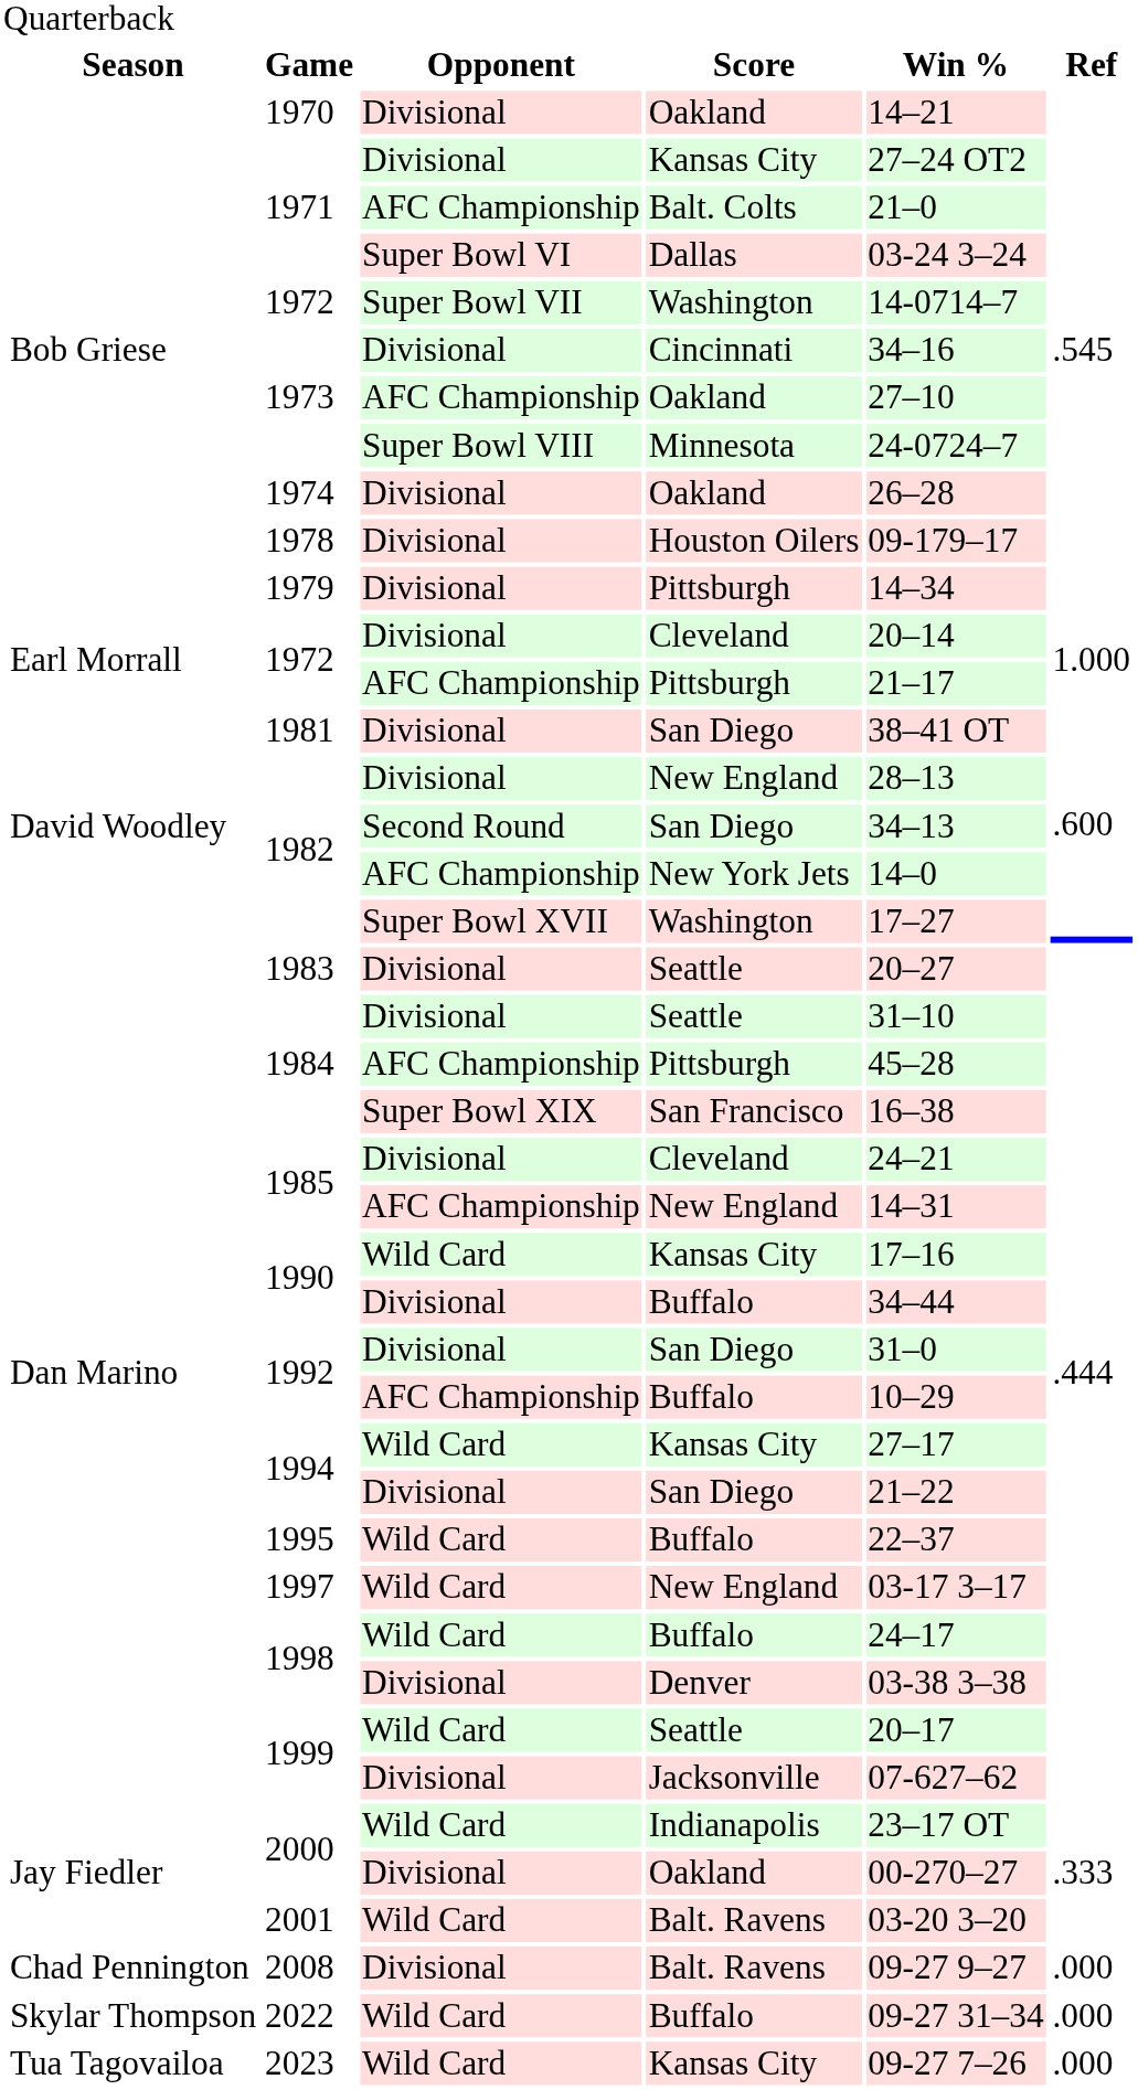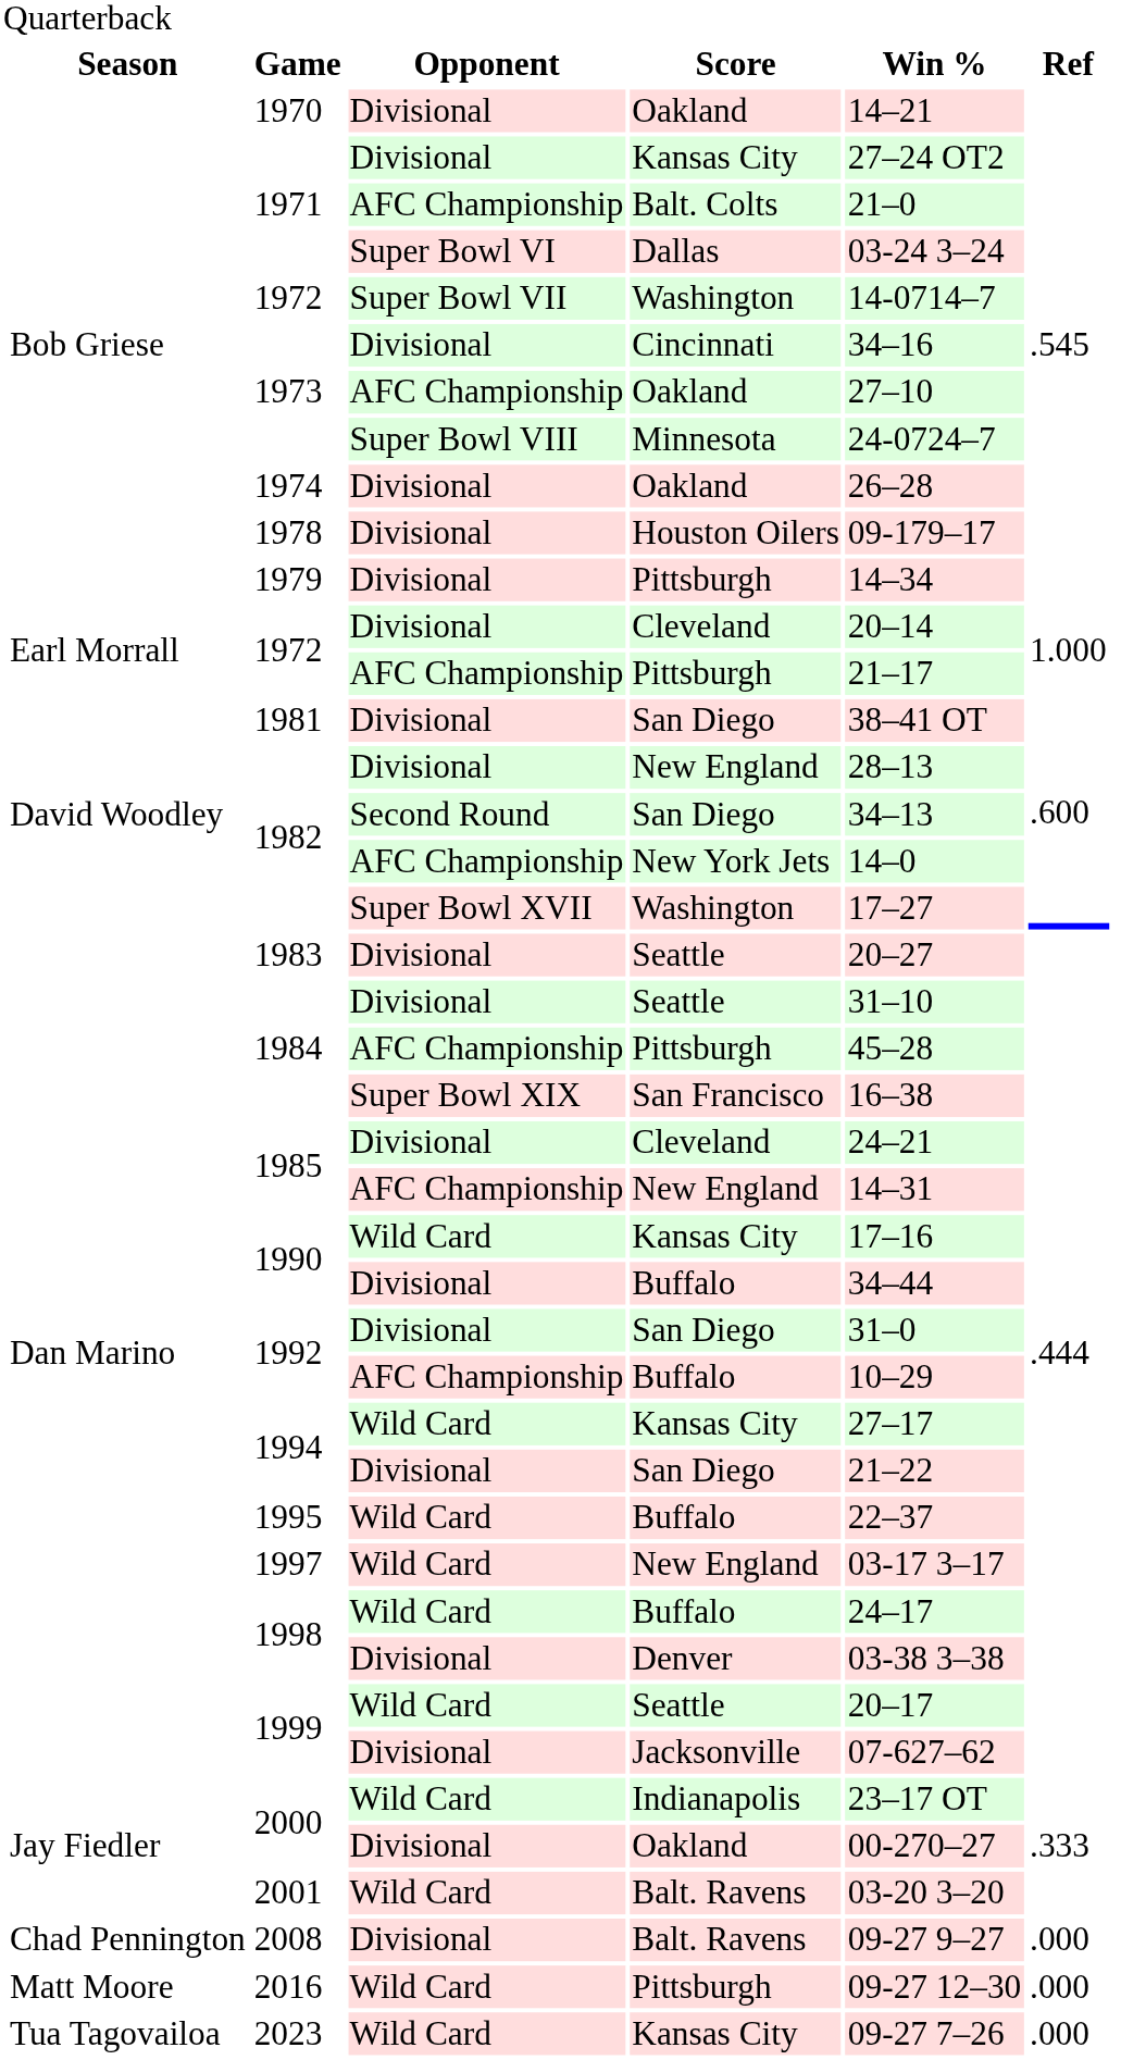 <table !style=">
 <tr>
 <th>Quarterback</th>
 <th>Season</th>
 <th>Game</th>
 <th>Opponent</th>
 <th>Score</th>
 <th>Win %</th>
 <th>Ref</th>
 </tr>
 <tr>
 <td rowspan="11">Bob Griese</td>
 <td>1970</td>
 <td style="background: #ffdddd">Divisional</td>
 <td style="background: #ffdddd">Oakland</td>
 <td style="background: #ffdddd">14–21</td>
 <td rowspan="11">.545</td>
 <td rowspan="11"></td>
 </tr>
 <tr>
 <td rowspan="3">1971</td>
 <td style="background: #ddffdd">Divisional</td>
 <td style="background: #ddffdd">Kansas City</td>
 <td style="background: #ddffdd">27–24 OT2</td>
 </tr>
 <tr>
 <td style="background: #ddffdd">AFC Championship</td>
 <td style="background: #ddffdd">Balt. Colts</td>
 <td style="background: #ddffdd">21–0</td>
 </tr>
 <tr>
 <td style="background: #ffdddd">Super Bowl VI</td>
 <td style="background: #ffdddd">Dallas</td>
 <td style="background: #ffdddd"><span>03-24</span> 3–24</td>
 </tr>
 <tr>
 <td>1972</td>
 <td style="background: #ddffdd">Super Bowl VII</td>
 <td style="background: #ddffdd">Washington</td>
 <td style="background: #ddffdd"><span>14-07</span>14–7</td>
 </tr>
 <tr>
 <td rowspan="3">1973</td>
 <td style="background: #ddffdd">Divisional</td>
 <td style="background: #ddffdd">Cincinnati</td>
 <td style="background: #ddffdd">34–16</td>
 </tr>
 <tr>
 <td style="background: #ddffdd">AFC Championship</td>
 <td style="background: #ddffdd">Oakland</td>
 <td style="background: #ddffdd">27–10</td>
 </tr>
 <tr>
 <td style="background: #ddffdd">Super Bowl VIII</td>
 <td style="background: #ddffdd">Minnesota</td>
 <td style="background: #ddffdd"><span>24-07</span>24–7</td>
 </tr>
 <tr>
 <td>1974</td>
 <td style="background: #ffdddd">Divisional</td>
 <td style="background: #ffdddd">Oakland</td>
 <td style="background: #ffdddd">26–28</td>
 </tr>
 <tr>
 <td>1978</td>
 <td style="background: #ffdddd">Divisional</td>
 <td style="background: #ffdddd">Houston Oilers</td>
 <td style="background: #ffdddd"><span>09-17</span>9–17</td>
 </tr>
 <tr style="border-bottom: 3px solid blue">
 <td>1979</td>
 <td style="background: #ffdddd">Divisional</td>
 <td style="background: #ffdddd">Pittsburgh</td>
 <td style="background: #ffdddd">14–34</td>
 </tr>
 <tr style="border-top: 3px solid blue">
 <td rowspan="2">Earl Morrall</td>
 <td rowspan=2>1972</td>
 <td style="background: #ddffdd">Divisional</td>
 <td style="background: #ddffdd">Cleveland</td>
 <td style="background: #ddffdd">20–14</td>
 <td rowspan="2">1.000</td>
 <td rowspan="2"></td>
 </tr>
 <tr>
 <td style="background: #ddffdd">AFC Championship</td>
 <td style="background: #ddffdd">Pittsburgh</td>
 <td style="background: #ddffdd">21–17</td>
 </tr>
 <tr style="border-top: 3px solid blue">
 <td rowspan="5">David Woodley</td>
 <td>1981</td>
 <td style="background: #ffdddd">Divisional</td>
 <td style="background: #ffdddd">San Diego</td>
 <td style="background: #ffdddd">38–41 OT</td>
 <td style="border-bottom: 3px solid blue" rowspan="5">.600</td>
 <td rowspan="5"></td>
 </tr>
 <tr>
 <td rowspan="4">1982</td>
 <td style="background: #ddffdd">Divisional</td>
 <td style="background: #ddffdd">New England</td>
 <td style="background: #ddffdd">28–13</td>
 </tr>
 <tr>
 <td style="background: #ddffdd">Second Round</td>
 <td style="background: #ddffdd">San Diego</td>
 <td style="background: #ddffdd">34–13</td>
 </tr>
 <tr>
 <td style="background: #ddffdd">AFC Championship</td>
 <td style="background: #ddffdd">New York Jets</td>
 <td style="background: #ddffdd">14–0</td>
 </tr>
 <tr style="border-bottom: 3px solid blue">
 <td style="background: #ffdddd">Super Bowl XVII</td>
 <td style="background: #ffdddd">Washington</td>
 <td style="background: #ffdddd">17–27</td>
 </tr>
 <tr style="border-top: 3px solid blue">
 <td rowspan="18">Dan Marino</td>
 <td>1983</td>
 <td style="background: #ffdddd">Divisional</td>
 <td style="background: #ffdddd">Seattle</td>
 <td style="background: #ffdddd">20–27</td>
 <td rowspan="18">.444</td>
 <td rowspan="18"></td>
 </tr>
 <tr>
 <td rowspan="3">1984</td>
 <td style="background: #ddffdd">Divisional</td>
 <td style="background: #ddffdd">Seattle</td>
 <td style="background: #ddffdd">31–10</td>
 </tr>
 <tr>
 <td style="background: #ddffdd">AFC Championship</td>
 <td style="background: #ddffdd">Pittsburgh</td>
 <td style="background: #ddffdd">45–28</td>
 </tr>
 <tr>
 <td style="background: #ffdddd">Super Bowl XIX</td>
 <td style="background: #ffdddd">San Francisco</td>
 <td style="background: #ffdddd">16–38</td>
 </tr>
 <tr>
 <td rowspan="2">1985</td>
 <td style="background: #ddffdd">Divisional</td>
 <td style="background: #ddffdd">Cleveland</td>
 <td style="background: #ddffdd">24–21</td>
 </tr>
 <tr>
 <td style="background: #ffdddd">AFC Championship</td>
 <td style="background: #ffdddd">New England</td>
 <td style="background: #ffdddd">14–31</td>
 </tr>
 <tr>
 <td rowspan="2">1990</td>
 <td style="background: #ddffdd">Wild Card</td>
 <td style="background: #ddffdd">Kansas City</td>
 <td style="background: #ddffdd">17–16</td>
 </tr>
 <tr>
 <td style="background: #ffdddd">Divisional</td>
 <td style="background: #ffdddd">Buffalo</td>
 <td style="background: #ffdddd">34–44</td>
 </tr>
 <tr>
 <td rowspan="2">1992</td>
 <td style="background: #ddffdd">Divisional</td>
 <td style="background: #ddffdd">San Diego</td>
 <td style="background: #ddffdd">31–0</td>
 </tr>
 <tr>
 <td style="background: #ffdddd">AFC Championship</td>
 <td style="background: #ffdddd">Buffalo</td>
 <td style="background: #ffdddd">10–29</td>
 </tr>
 <tr>
 <td rowspan="2">1994</td>
 <td style="background: #ddffdd">Wild Card</td>
 <td style="background: #ddffdd">Kansas City</td>
 <td style="background: #ddffdd">27–17</td>
 </tr>
 <tr>
 <td style="background: #ffdddd">Divisional</td>
 <td style="background: #ffdddd">San Diego</td>
 <td style="background: #ffdddd">21–22</td>
 </tr>
 <tr>
 <td>1995</td>
 <td style="background: #ffdddd">Wild Card</td>
 <td style="background: #ffdddd">Buffalo</td>
 <td style="background: #ffdddd">22–37</td>
 </tr>
 <tr>
 <td>1997</td>
 <td style="background: #ffdddd">Wild Card</td>
 <td style="background: #ffdddd">New England</td>
 <td style="background: #ffdddd"><span>03-17</span> 3–17</td>
 </tr>
 <tr>
 <td rowspan="2">1998</td>
 <td style="background: #ddffdd">Wild Card</td>
 <td style="background: #ddffdd">Buffalo</td>
 <td style="background: #ddffdd">24–17</td>
 </tr>
 <tr>
 <td style="background: #ffdddd">Divisional</td>
 <td style="background: #ffdddd">Denver</td>
 <td style="background: #ffdddd"><span>03-38</span> 3–38</td>
 </tr>
 <tr>
 <td rowspan="2">1999</td>
 <td style="background: #ddffdd">Wild Card</td>
 <td style="background: #ddffdd">Seattle</td>
 <td style="background: #ddffdd">20–17</td>
 </tr>
 <tr style="border-bottom: 3px solid blue">
 <td style="background: #ffdddd">Divisional</td>
 <td style="background: #ffdddd">Jacksonville</td>
 <td style="background: #ffdddd"><span>07-62</span>7–62</td>
 </tr>
 <tr style="border-top: 3px solid blue">
 <td rowspan="3">Jay Fiedler</td>
 <td rowspan="2">2000</td>
 <td style="background: #ddffdd">Wild Card</td>
 <td style="background: #ddffdd">Indianapolis</td>
 <td style="background: #ddffdd">23–17 OT</td>
 <td rowspan="3">.333</td>
 <td rowspan="3"></td>
 </tr>
 <tr>
 <td style="background: #ffdddd">Divisional</td>
 <td style="background: #ffdddd">Oakland</td>
 <td style="background: #ffdddd"><span>00-27</span>0–27</td>
 </tr>
 <tr style="border-bottom: 3px solid blue">
 <td>2001</td>
 <td style="background: #ffdddd">Wild Card</td>
 <td style="background: #ffdddd">Balt. Ravens</td>
 <td style="background: #ffdddd"><span>03-20</span> 3–20</td>
 </tr>
 <tr style="border-top: 3px solid blue">
 <td>Chad Pennington</td>
 <td>2008</td>
 <td style="background: #ffdddd">Divisional</td>
 <td style="background: #ffdddd">Balt. Ravens</td>
 <td style="background: #ffdddd"><span>09-27</span> 9–27</td>
 <td>.000</td>
 <td></td>
 </tr>
 <tr style="border-top: 3px solid blue">
-<td>Skylar Thompson</td>
-<td>2022</td>
+<td>Matt Moore</td>
+<td>2016</td>
 <td style="background: #ffdddd">Wild Card</td>
-<td style="background: #ffdddd">Buffalo</td>
-<td style="background: #ffdddd"><span>09-27</span> 31–34</td>
+<td style="background: #ffdddd">Pittsburgh</td>
+<td style="background: #ffdddd"><span>09-27</span> 12–30</td>
 <td>.000</td>
 <td></td>
 </tr>
 <tr style="border-top: 3px solid blue">
 <td>Tua Tagovailoa</td>
 <td>2023</td>
 <td style="background: #ffdddd">Wild Card</td>
 <td style="background: #ffdddd">Kansas City</td>
 <td style="background: #ffdddd"><span>09-27</span> 7–26</td>
 <td>.000</td>
 <td></td>
 </tr>
 </table>
